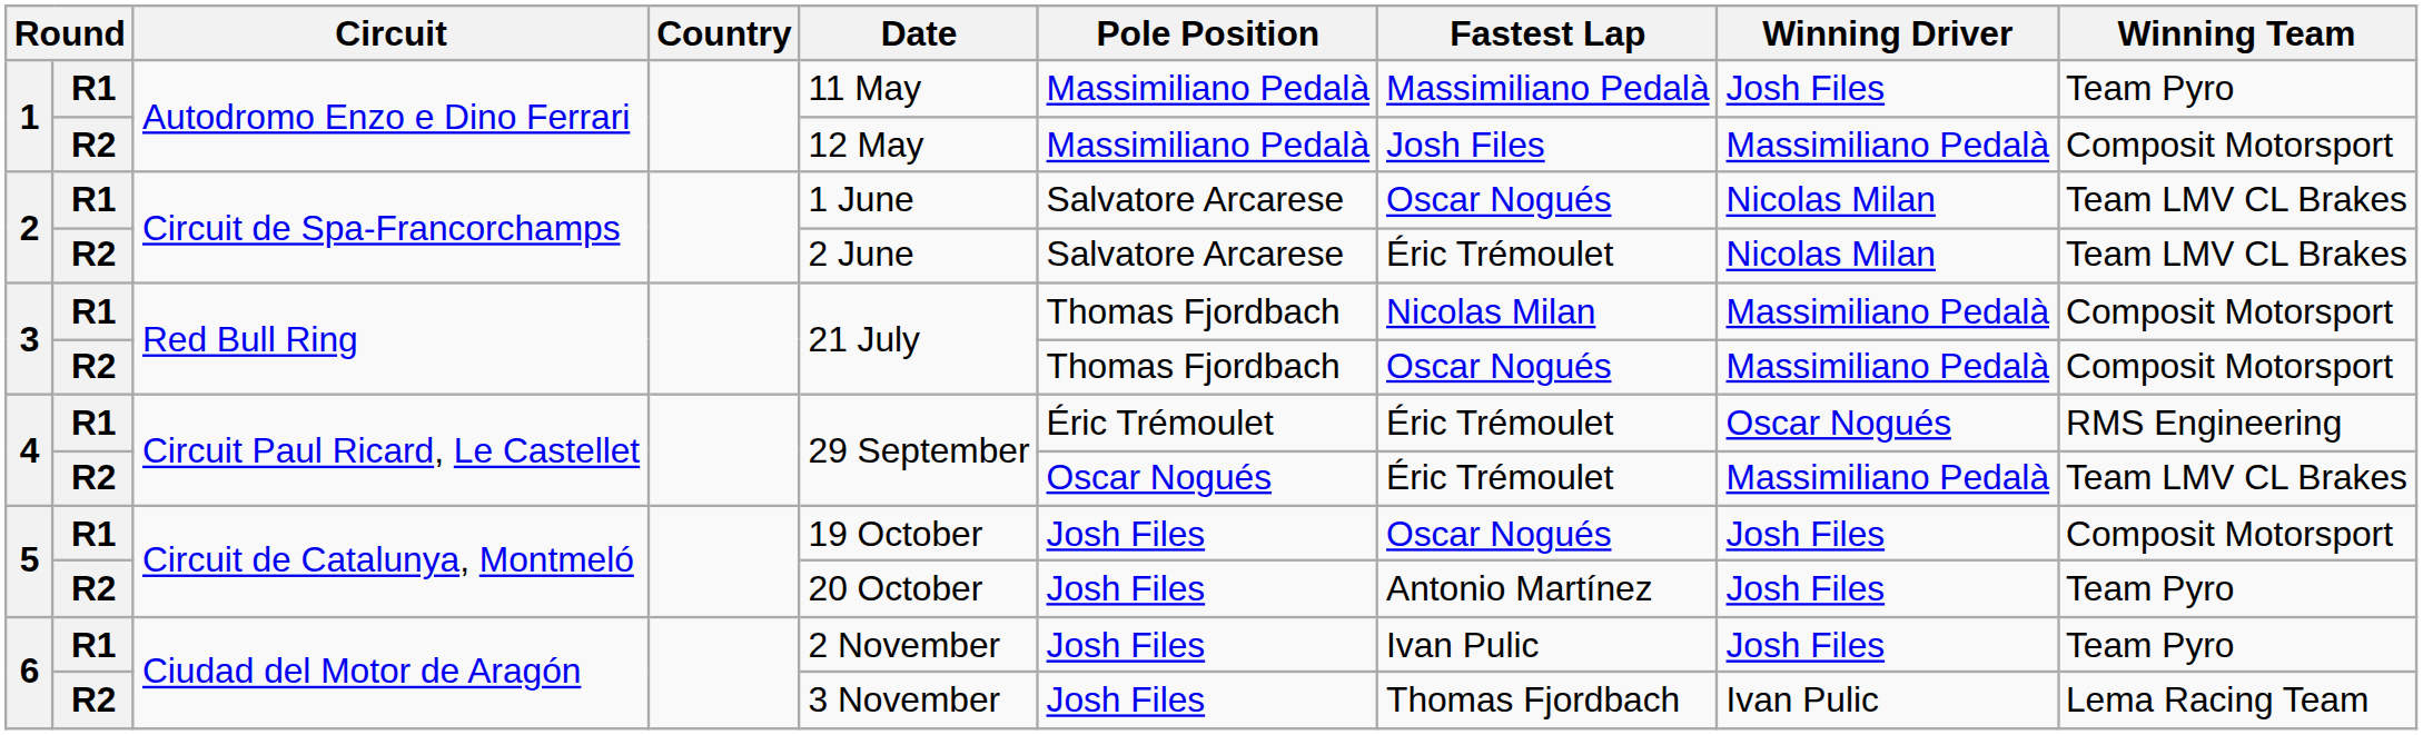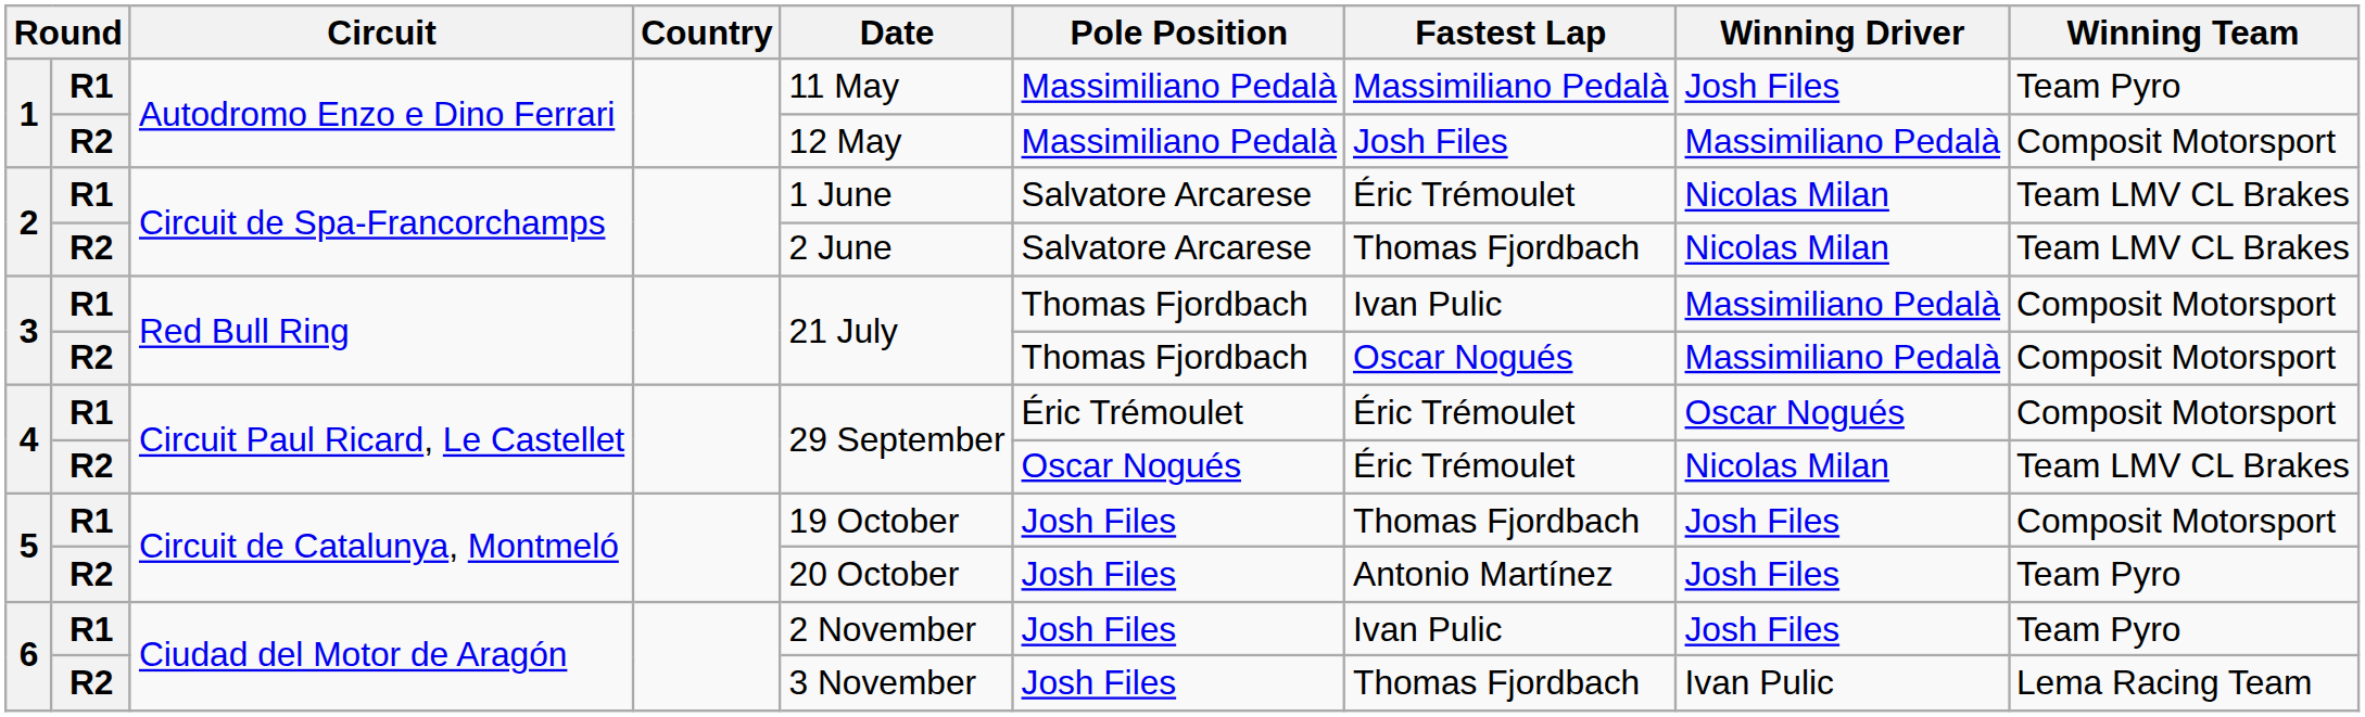 <table class="wikitable" style="font-size: 85%">
 <tr>
 <th colspan=2>Round</th>
 <th>Circuit</th>
 <th>Country</th>
 <th>Date</th>
 <th>Pole Position</th>
 <th>Fastest Lap</th>
 <th>Winning Driver</th>
 <th>Winning Team</th>
 </tr>
 <tr>
 <th rowspan=2>1</th>
 <th>R1</th>
 <td rowspan=2><a href='#'>Autodromo Enzo e Dino Ferrari</a></td>
 <td rowspan=2></td>
 <td>11 May</td>
 <td> <a href='#'>Massimiliano Pedalà</a></td>
 <td> <a href='#'>Massimiliano Pedalà</a></td>
 <td> <a href='#'>Josh Files</a></td>
 <td> Team Pyro</td>
 </tr>
 <tr>
 <th>R2</th>
 <td>12 May</td>
 <td> <a href='#'>Massimiliano Pedalà</a></td>
 <td> <a href='#'>Josh Files</a></td>
 <td> <a href='#'>Massimiliano Pedalà</a></td>
 <td> Composit Motorsport</td>
 </tr>
 <tr>
 <th rowspan=2>2</th>
 <th>R1</th>
 <td rowspan=2><a href='#'>Circuit de Spa-Francorchamps</a></td>
 <td rowspan=2></td>
 <td>1 June</td>
 <td> Salvatore Arcarese</td>
-<td> <a href='#'>Oscar Nogués</a></td>
+<td> Éric Trémoulet</td>
 <td> <a href='#'>Nicolas Milan</a></td>
 <td> Team LMV CL Brakes</td>
 </tr>
 <tr>
 <th>R2</th>
 <td>2 June</td>
 <td> Salvatore Arcarese</td>
-<td> Éric Trémoulet</td>
+<td> Thomas Fjordbach</td>
 <td> <a href='#'>Nicolas Milan</a></td>
 <td> Team LMV CL Brakes</td>
 </tr>
 <tr>
 <th rowspan=2>3</th>
 <th>R1</th>
 <td rowspan=2><a href='#'>Red Bull Ring</a></td>
 <td rowspan=2></td>
 <td rowspan=2>21 July</td>
 <td> Thomas Fjordbach</td>
-<td> <a href='#'>Nicolas Milan</a></td>
+<td> Ivan Pulic</td>
 <td> <a href='#'>Massimiliano Pedalà</a></td>
 <td> Composit Motorsport</td>
 </tr>
 <tr>
 <th>R2</th>
 <td> Thomas Fjordbach</td>
 <td> <a href='#'>Oscar Nogués</a></td>
 <td> <a href='#'>Massimiliano Pedalà</a></td>
 <td> Composit Motorsport</td>
 </tr>
 <tr>
 <th rowspan=2>4</th>
 <th>R1</th>
 <td rowspan=2><a href='#'>Circuit Paul Ricard</a>, <a href='#'>Le Castellet</a></td>
 <td rowspan=2></td>
 <td rowspan=2>29 September</td>
 <td> Éric Trémoulet</td>
 <td> Éric Trémoulet</td>
 <td> <a href='#'>Oscar Nogués</a></td>
-<td> RMS Engineering</td>
+<td> Composit Motorsport</td>
 </tr>
 <tr>
 <th>R2</th>
 <td> <a href='#'>Oscar Nogués</a></td>
 <td> Éric Trémoulet</td>
-<td> <a href='#'>Massimiliano Pedalà</a></td>
+<td> <a href='#'>Nicolas Milan</a></td>
 <td> Team LMV CL Brakes</td>
 </tr>
 <tr>
 <th rowspan=2>5</th>
 <th>R1</th>
 <td rowspan=2><a href='#'>Circuit de Catalunya</a>, <a href='#'>Montmeló</a></td>
 <td rowspan=2></td>
 <td>19 October</td>
 <td> <a href='#'>Josh Files</a></td>
-<td> <a href='#'>Oscar Nogués</a></td>
+<td> Thomas Fjordbach</td>
 <td> <a href='#'>Josh Files</a></td>
 <td> Composit Motorsport</td>
 </tr>
 <tr>
 <th>R2</th>
 <td>20 October</td>
 <td> <a href='#'>Josh Files</a></td>
 <td> Antonio Martínez</td>
 <td> <a href='#'>Josh Files</a></td>
 <td> Team Pyro</td>
 </tr>
 <tr>
 <th rowspan=2>6</th>
 <th>R1</th>
 <td rowspan=2><a href='#'>Ciudad del Motor de Aragón</a></td>
 <td rowspan=2></td>
 <td>2 November</td>
 <td> <a href='#'>Josh Files</a></td>
 <td> Ivan Pulic</td>
 <td> <a href='#'>Josh Files</a></td>
 <td> Team Pyro</td>
 </tr>
 <tr>
 <th>R2</th>
 <td>3 November</td>
 <td> <a href='#'>Josh Files</a></td>
 <td> Thomas Fjordbach</td>
 <td> Ivan Pulic</td>
 <td> Lema Racing Team</td>
 </tr>
 </table>
